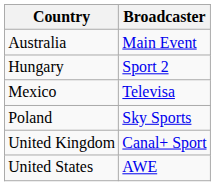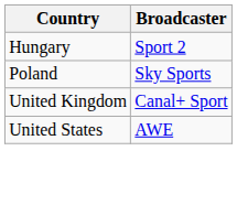 <table class="wikitable">
 <tr>
 <th align=center>Country</th>
 <th align=center>Broadcaster</th>
 </tr>
 <tr>
-<td>Australia</td>
-<td><a href='#'>Main Event</a></td>
-</tr>
-<tr>
 <td>Hungary</td>
 <td><a href='#'>Sport 2</a></td>
-</tr>
-<tr>
-<td>Mexico</td>
-<td><a href='#'>Televisa</a></td>
 </tr>
 <tr>
 <td>Poland</td>
 <td><a href='#'>Sky Sports</a></td>
 </tr>
 <tr>
 <td>United Kingdom</td>
 <td><a href='#'>Canal+ Sport</a></td>
 </tr>
 <tr>
 <td>United States</td>
 <td><a href='#'>AWE</a></td>
 </tr>
 </table>
